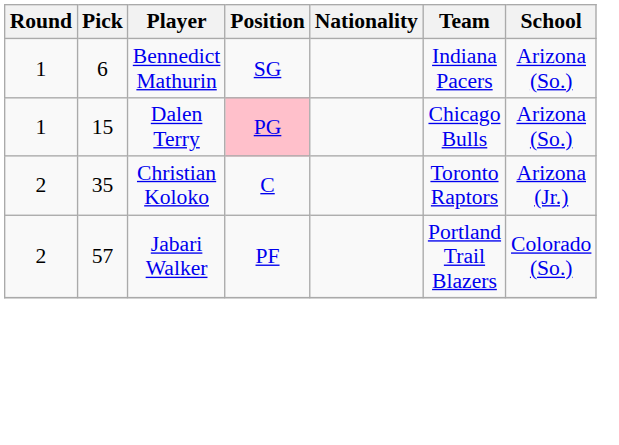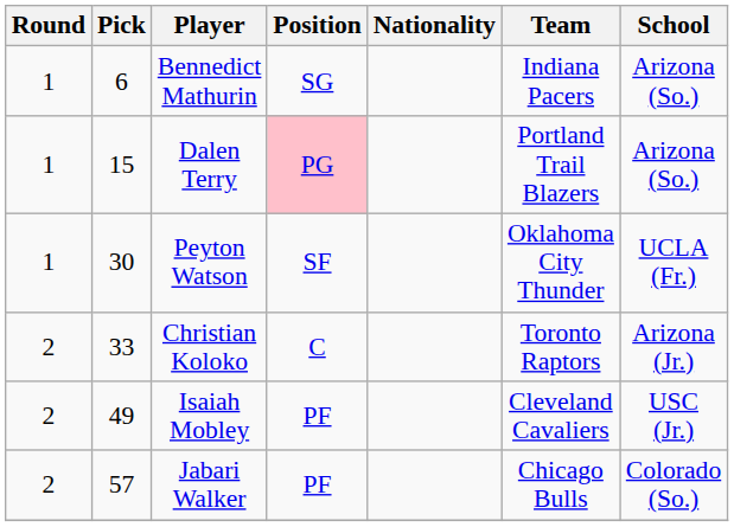 <table class="wikitable" width="50%">
 <tr>
 <th>Round</th>
 <th>Pick</th>
 <th>Player</th>
 <th>Position</th>
 <th>Nationality</th>
 <th>Team</th>
 <th>School</th>
 </tr>
 <tr style="text-align: center">
 <td>1</td>
 <td>6</td>
 <td><a href='#'>Bennedict Mathurin</a></td>
 <td><a href='#'>SG</a></td>
 <td></td>
 <td><a href='#'>Indiana Pacers</a></td>
 <td><a href='#'>Arizona (So.)</a></td>
 </tr>
 <tr style="text-align: center">
 <td>1</td>
 <td>15</td>
 <td><a href='#'>Dalen Terry</a></td>
 <td style="background: pink;"><a href='#'>PG</a></td>
 <td></td>
-<td><a href='#'>Chicago Bulls</a></td>
+<td><a href='#'>Portland Trail Blazers</a></td>
 <td><a href='#'>Arizona (So.)</a></td>
 </tr>
 <tr style="text-align: center">
+<td>1</td>
+<td>30</td>
+<td><a href='#'>Peyton Watson</a></td>
+<td><a href='#'>SF</a></td>
+<td></td>
+<td><a href='#'>Oklahoma City Thunder</a></td>
+<td><a href='#'>UCLA (Fr.)</a></td>
+</tr>
+<tr style="text-align: center">
 <td>2</td>
-<td>35</td>
+<td>33</td>
 <td><a href='#'>Christian Koloko</a></td>
 <td><a href='#'>C</a></td>
 <td></td>
 <td><a href='#'>Toronto Raptors</a></td>
 <td><a href='#'>Arizona (Jr.)</a></td>
 </tr>
 <tr style="text-align: center">
 <td>2</td>
+<td>49</td>
+<td><a href='#'>Isaiah Mobley</a></td>
+<td><a href='#'>PF</a></td>
+<td></td>
+<td><a href='#'>Cleveland Cavaliers</a></td>
+<td><a href='#'>USC (Jr.)</a></td>
+</tr>
+<tr style="text-align: center">
+<td>2</td>
 <td>57</td>
 <td><a href='#'>Jabari Walker</a></td>
 <td><a href='#'>PF</a></td>
 <td></td>
-<td><a href='#'>Portland Trail Blazers</a></td>
+<td><a href='#'>Chicago Bulls</a></td>
 <td><a href='#'>Colorado (So.)</a></td>
 </tr>
 <tr>
 </tr>
 </table>
